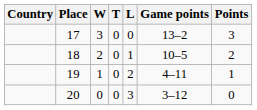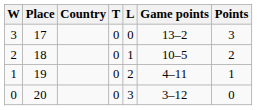 <table class="wikitable sortable" style="text-align:center">
 <tr>
+<th>W</th>
+<th>Place</th>
 <th>Country</th>
-<th>Place</th>
-<th>W</th>
 <th>T</th>
 <th>L</th>
 <th>Game points</th>
 <th>Points</th>
 </tr>
 <tr>
+<td>3</td>
+<td>17</td>
 <td align=left></td>
-<td>17</td>
-<td>3</td>
 <td>0</td>
 <td>0</td>
 <td>13–2</td>
 <td>3</td>
 </tr>
 <tr>
+<td>2</td>
+<td>18</td>
 <td align=left></td>
-<td>18</td>
-<td>2</td>
 <td>0</td>
 <td>1</td>
 <td>10–5</td>
 <td>2</td>
 </tr>
 <tr>
+<td>1</td>
+<td>19</td>
 <td align=left></td>
-<td>19</td>
-<td>1</td>
 <td>0</td>
 <td>2</td>
 <td>4–11</td>
 <td>1</td>
 </tr>
 <tr>
+<td>0</td>
+<td>20</td>
 <td align=left></td>
-<td>20</td>
-<td>0</td>
 <td>0</td>
 <td>3</td>
 <td>3–12</td>
 <td>0</td>
 </tr>
 </table>
